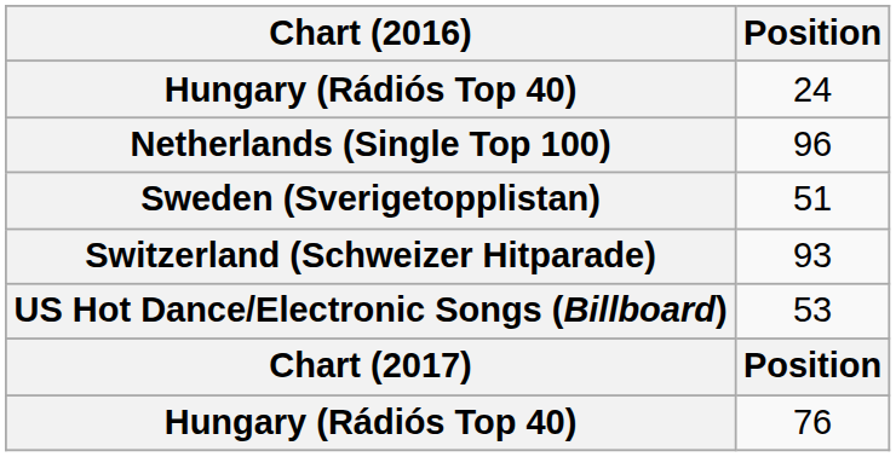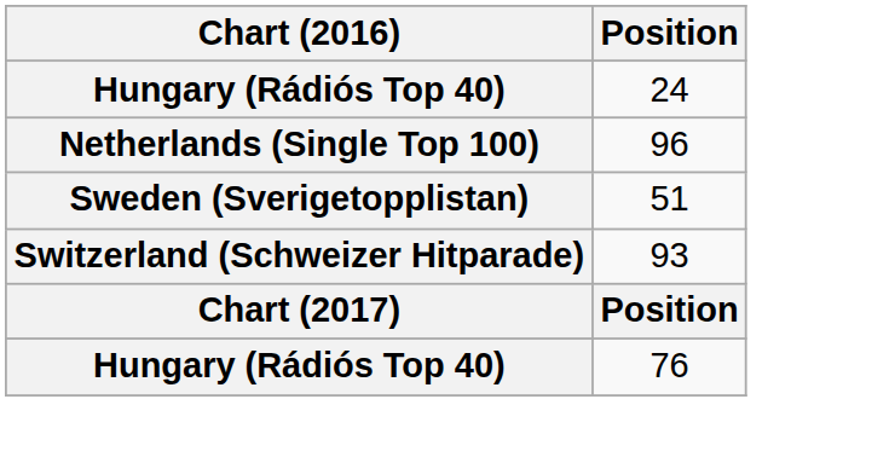 <table class="wikitable plainrowheaders sortable" style="text-align:center">
 <tr>
 <th scope="col">Chart (2016)</th>
 <th scope="col">Position</th>
 </tr>
 <tr>
 <th scope="row">Hungary (Rádiós Top 40)</th>
 <td>24</td>
 </tr>
 <tr>
 <th scope="row">Netherlands (Single Top 100)</th>
 <td>96</td>
 </tr>
 <tr>
 <th scope="row">Sweden (Sverigetopplistan)</th>
 <td>51</td>
 </tr>
 <tr>
 <th scope="row">Switzerland (Schweizer Hitparade)</th>
 <td>93</td>
 </tr>
 <tr>
-<th scope="row">US Hot Dance/Electronic Songs (<em>Billboard</em>)</th>
-<td>53</td>
-</tr>
-<tr>
 <th scope="col">Chart (2017)</th>
 <th scope="col">Position</th>
 </tr>
 <tr>
 <th scope="row">Hungary (Rádiós Top 40)</th>
 <td>76</td>
 </tr>
 </table>
